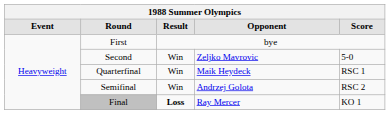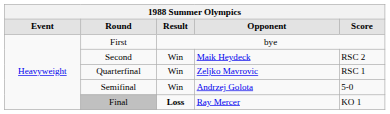 <table style='font-size:85%; text-align:left;' class='wikitable' width='45%'>
 <tr>
 <th colspan=5>1988 Summer Olympics</th>
 </tr>
 <tr>
 <th style='border-style:none none solid solid; background:#e3e3e3; width:20%'>Event</th>
 <th style='border-style:none none solid solid; background:#e3e3e3; width:20%'>Round</th>
 <th style='border-style:none none solid solid; background:#e3e3e3; width:10%'>Result</th>
 <th style='border-style:none none solid solid; background:#e3e3e3; width:38%'>Opponent</th>
 <th style='border-style:none none solid solid; background:#e3e3e3; width:12%'>Score</th>
 </tr>
 <tr align=center>
 <td rowspan="5" style="text-align:center;"><a href='#'>Heavyweight</a></td>
 <td align='center'>First</td>
 <td colspan="3" style="text-align:center;">bye</td>
 </tr>
 <tr align=center>
 <td align='center'>Second</td>
 <td>Win</td>
-<td align='left'> <a href='#'>Zeljko Mavrovic</a></td>
-<td align='left'>5-0</td>
+<td align='left'> <a href='#'>Maik Heydeck</a></td>
+<td align='left'>RSC 2</td>
 </tr>
 <tr align=center>
 <td align='center'>Quarterfinal</td>
 <td>Win</td>
-<td align='left'> <a href='#'>Maik Heydeck</a></td>
+<td align='left'> <a href='#'>Zeljko Mavrovic</a></td>
 <td align='left'>RSC 1</td>
 </tr>
 <tr align=center>
 <td align='center'>Semifinal</td>
 <td>Win</td>
 <td align='left'> <a href='#'>Andrzej Golota</a></td>
-<td align='left'>RSC 2</td>
+<td align='left'>5-0</td>
 </tr>
 <tr align=center>
 <td align='center'; bgcolor="silver">Final</td>
 <td><strong>Loss</strong></td>
 <td align='left'> <a href='#'>Ray Mercer</a></td>
 <td align='left'>KO 1</td>
 </tr>
 </table>
